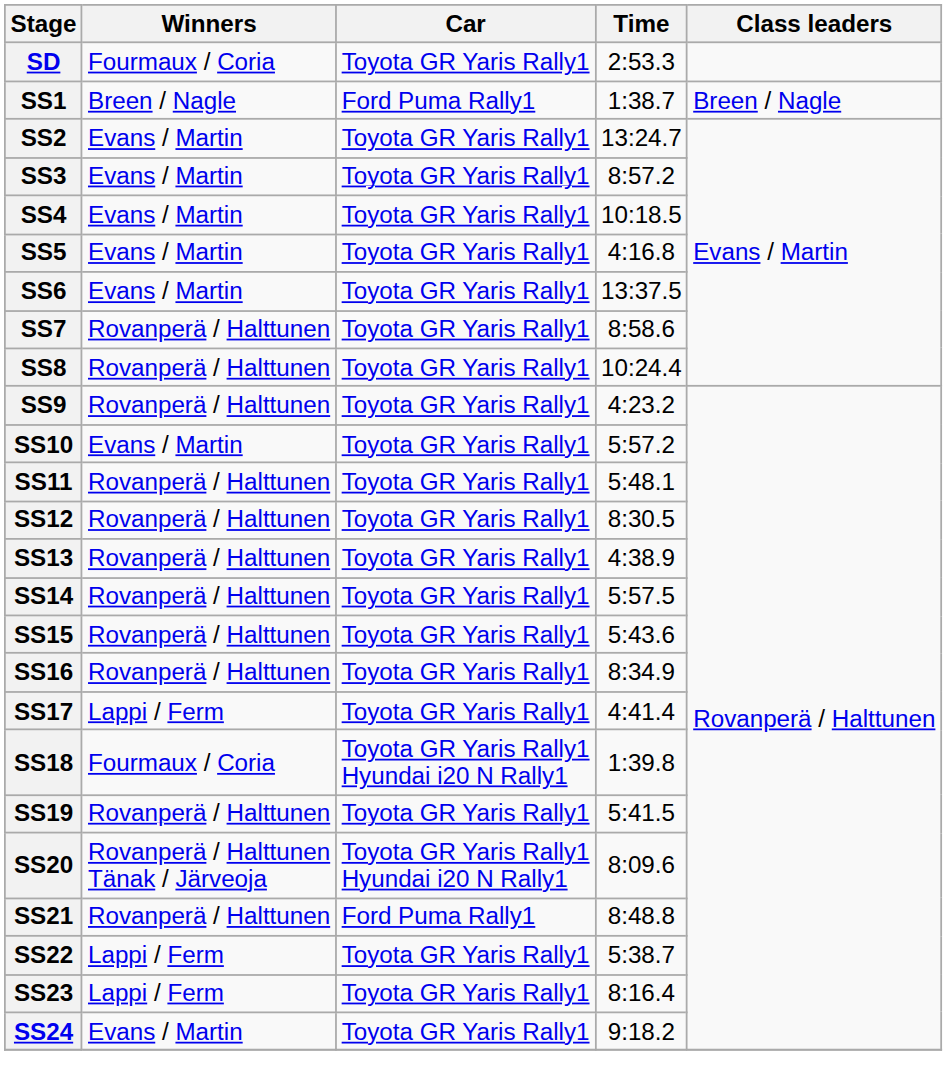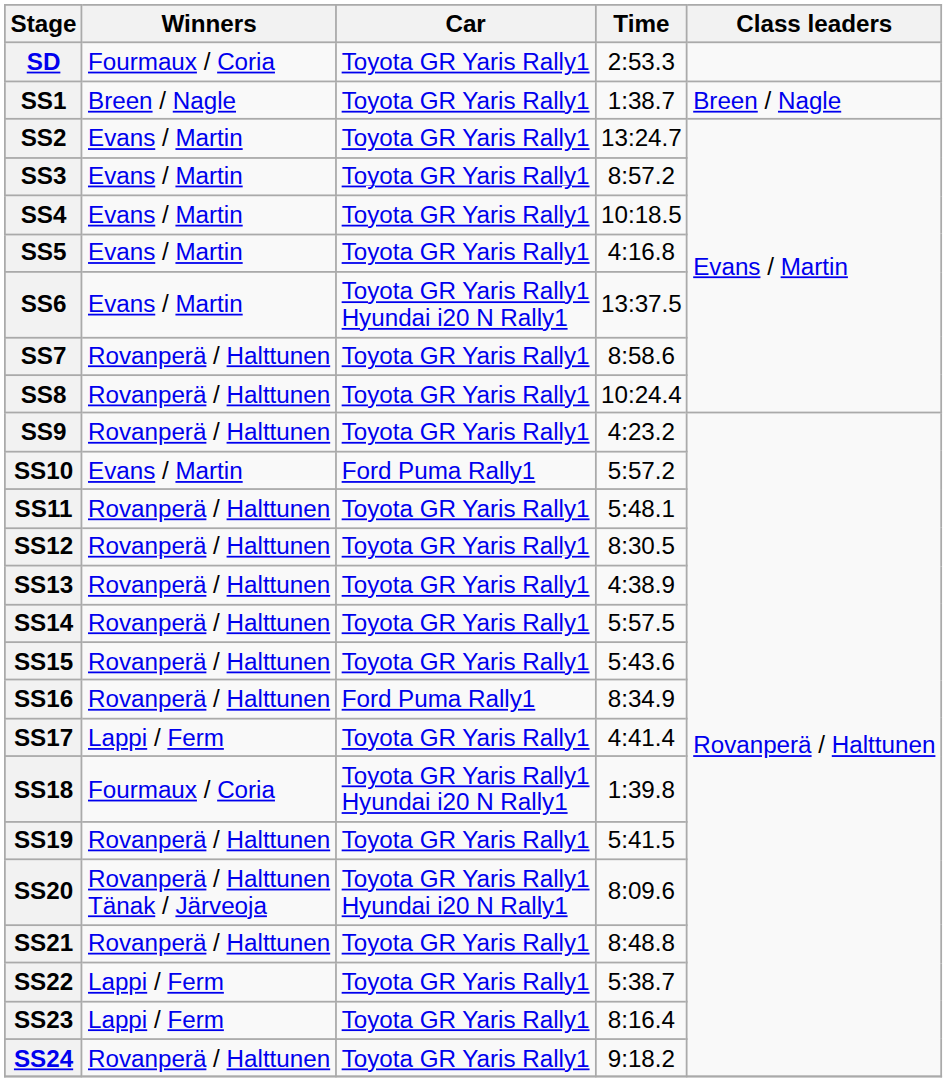 <table class="wikitable" style="font-size:85%">
 <tr>
 <th>Stage</th>
 <th>Winners</th>
 <th>Car</th>
 <th>Time</th>
 <th>Class leaders</th>
 </tr>
 <tr>
 <th><a href='#'>SD</a></th>
 <td><a href='#'>Fourmaux</a> / <a href='#'>Coria</a></td>
 <td><a href='#'>Toyota GR Yaris Rally1</a></td>
 <td align="center">2:53.3</td>
 <td></td>
 </tr>
 <tr>
 <th>SS1</th>
 <td><a href='#'>Breen</a> / <a href='#'>Nagle</a></td>
-<td><a href='#'>Ford Puma Rally1</a></td>
+<td><a href='#'>Toyota GR Yaris Rally1</a></td>
 <td align="center">1:38.7</td>
 <td><a href='#'>Breen</a> / <a href='#'>Nagle</a></td>
 </tr>
 <tr>
 <th>SS2</th>
 <td><a href='#'>Evans</a> / <a href='#'>Martin</a></td>
 <td><a href='#'>Toyota GR Yaris Rally1</a></td>
 <td align="center">13:24.7</td>
 <td rowspan="7"><a href='#'>Evans</a> / <a href='#'>Martin</a></td>
 </tr>
 <tr>
 <th>SS3</th>
 <td><a href='#'>Evans</a> / <a href='#'>Martin</a></td>
 <td><a href='#'>Toyota GR Yaris Rally1</a></td>
 <td align="center">8:57.2</td>
 </tr>
 <tr>
 <th>SS4</th>
 <td><a href='#'>Evans</a> / <a href='#'>Martin</a></td>
 <td><a href='#'>Toyota GR Yaris Rally1</a></td>
 <td align="center">10:18.5</td>
 </tr>
 <tr>
 <th>SS5</th>
 <td><a href='#'>Evans</a> / <a href='#'>Martin</a></td>
 <td><a href='#'>Toyota GR Yaris Rally1</a></td>
 <td align="center">4:16.8</td>
 </tr>
 <tr>
 <th>SS6</th>
 <td><a href='#'>Evans</a> / <a href='#'>Martin</a></td>
-<td><a href='#'>Toyota GR Yaris Rally1</a></td>
+<td><a href='#'>Toyota GR Yaris Rally1</a><br><a href='#'>Hyundai i20 N Rally1</a></td>
 <td align="center">13:37.5</td>
 </tr>
 <tr>
 <th>SS7</th>
 <td><a href='#'>Rovanperä</a> / <a href='#'>Halttunen</a></td>
 <td><a href='#'>Toyota GR Yaris Rally1</a></td>
 <td align="center">8:58.6</td>
 </tr>
 <tr>
 <th>SS8</th>
 <td><a href='#'>Rovanperä</a> / <a href='#'>Halttunen</a></td>
 <td><a href='#'>Toyota GR Yaris Rally1</a></td>
 <td align="center">10:24.4</td>
 </tr>
 <tr>
 <th>SS9</th>
 <td><a href='#'>Rovanperä</a> / <a href='#'>Halttunen</a></td>
 <td><a href='#'>Toyota GR Yaris Rally1</a></td>
 <td align="center">4:23.2</td>
 <td rowspan="16"><a href='#'>Rovanperä</a> / <a href='#'>Halttunen</a></td>
 </tr>
 <tr>
 <th>SS10</th>
 <td><a href='#'>Evans</a> / <a href='#'>Martin</a></td>
-<td><a href='#'>Toyota GR Yaris Rally1</a></td>
+<td><a href='#'>Ford Puma Rally1</a></td>
 <td align="center">5:57.2</td>
 </tr>
 <tr>
 <th>SS11</th>
 <td><a href='#'>Rovanperä</a> / <a href='#'>Halttunen</a></td>
 <td><a href='#'>Toyota GR Yaris Rally1</a></td>
 <td align="center">5:48.1</td>
 </tr>
 <tr>
 <th>SS12</th>
 <td><a href='#'>Rovanperä</a> / <a href='#'>Halttunen</a></td>
 <td><a href='#'>Toyota GR Yaris Rally1</a></td>
 <td align="center">8:30.5</td>
 </tr>
 <tr>
 <th>SS13</th>
 <td><a href='#'>Rovanperä</a> / <a href='#'>Halttunen</a></td>
 <td><a href='#'>Toyota GR Yaris Rally1</a></td>
 <td align="center">4:38.9</td>
 </tr>
 <tr>
 <th>SS14</th>
 <td><a href='#'>Rovanperä</a> / <a href='#'>Halttunen</a></td>
 <td><a href='#'>Toyota GR Yaris Rally1</a></td>
 <td align="center">5:57.5</td>
 </tr>
 <tr>
 <th>SS15</th>
 <td><a href='#'>Rovanperä</a> / <a href='#'>Halttunen</a></td>
 <td><a href='#'>Toyota GR Yaris Rally1</a></td>
 <td align="center">5:43.6</td>
 </tr>
 <tr>
 <th>SS16</th>
 <td><a href='#'>Rovanperä</a> / <a href='#'>Halttunen</a></td>
-<td><a href='#'>Toyota GR Yaris Rally1</a></td>
+<td><a href='#'>Ford Puma Rally1</a></td>
 <td align="center">8:34.9</td>
 </tr>
 <tr>
 <th>SS17</th>
 <td><a href='#'>Lappi</a> / <a href='#'>Ferm</a></td>
 <td><a href='#'>Toyota GR Yaris Rally1</a></td>
 <td align="center">4:41.4</td>
 </tr>
 <tr>
 <th>SS18</th>
 <td><a href='#'>Fourmaux</a> / <a href='#'>Coria</a></td>
 <td><a href='#'>Toyota GR Yaris Rally1</a><br><a href='#'>Hyundai i20 N Rally1</a></td>
 <td align="center">1:39.8</td>
 </tr>
 <tr>
 <th>SS19</th>
 <td><a href='#'>Rovanperä</a> / <a href='#'>Halttunen</a></td>
 <td><a href='#'>Toyota GR Yaris Rally1</a></td>
 <td align="center">5:41.5</td>
 </tr>
 <tr>
 <th>SS20</th>
 <td><a href='#'>Rovanperä</a> / <a href='#'>Halttunen</a><br><a href='#'>Tänak</a> / <a href='#'>Järveoja</a></td>
 <td><a href='#'>Toyota GR Yaris Rally1</a><br><a href='#'>Hyundai i20 N Rally1</a></td>
 <td align="center">8:09.6</td>
 </tr>
 <tr>
 <th>SS21</th>
 <td><a href='#'>Rovanperä</a> / <a href='#'>Halttunen</a></td>
-<td><a href='#'>Ford Puma Rally1</a></td>
+<td><a href='#'>Toyota GR Yaris Rally1</a></td>
 <td align="center">8:48.8</td>
 </tr>
 <tr>
 <th>SS22</th>
 <td><a href='#'>Lappi</a> / <a href='#'>Ferm</a></td>
 <td><a href='#'>Toyota GR Yaris Rally1</a></td>
 <td align="center">5:38.7</td>
 </tr>
 <tr>
 <th>SS23</th>
 <td><a href='#'>Lappi</a> / <a href='#'>Ferm</a></td>
 <td><a href='#'>Toyota GR Yaris Rally1</a></td>
 <td align="center">8:16.4</td>
 </tr>
 <tr>
 <th><a href='#'>SS24</a></th>
-<td><a href='#'>Evans</a> / <a href='#'>Martin</a></td>
+<td><a href='#'>Rovanperä</a> / <a href='#'>Halttunen</a></td>
 <td><a href='#'>Toyota GR Yaris Rally1</a></td>
 <td align="center">9:18.2</td>
 </tr>
 <tr>
 </tr>
 </table>
